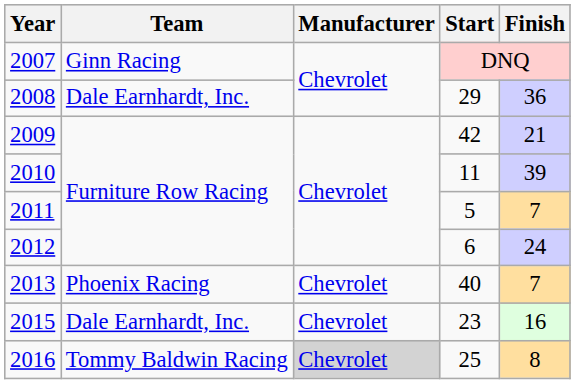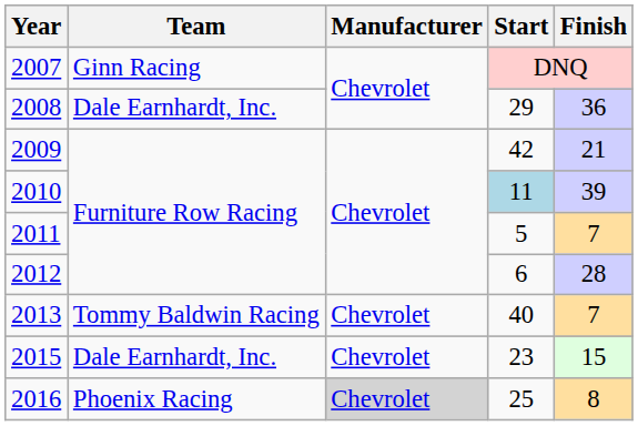 <table class="wikitable" style="font-size: 90%;">
 <tr>
 <th>Year</th>
 <th>Team</th>
 <th>Manufacturer</th>
 <th>Start</th>
 <th>Finish</th>
 </tr>
 <tr>
 <td><a href='#'>2007</a></td>
 <td nowrap><a href='#'>Ginn Racing</a></td>
 <td rowspan=2><a href='#'>Chevrolet</a></td>
 <td align=center colspan=2 style="background:#FFCFCF;">DNQ</td>
 </tr>
 <tr>
 <td><a href='#'>2008</a></td>
 <td nowrap><a href='#'>Dale Earnhardt, Inc.</a></td>
 <td align=center>29</td>
 <td align=center style="background:#CFCFFF;">36</td>
 </tr>
 <tr>
 <td><a href='#'>2009</a></td>
 <td rowspan=4 nowrap><a href='#'>Furniture Row Racing</a></td>
 <td rowspan=4><a href='#'>Chevrolet</a></td>
 <td align=center>42</td>
 <td align=center style="background:#CFCFFF;">21</td>
 </tr>
 <tr>
 <td><a href='#'>2010</a></td>
-<td align=center>11</td>
+<td align=center style="background: lightblue;">11</td>
 <td align=center style="background:#CFCFFF;">39</td>
 </tr>
 <tr>
 <td><a href='#'>2011</a></td>
 <td align=center>5</td>
 <td align=center style="background:#FFDF9F;">7</td>
 </tr>
 <tr>
 <td><a href='#'>2012</a></td>
 <td align=center>6</td>
-<td align=center style="background:#CFCFFF;">24</td>
+<td align=center style="background:#CFCFFF;">28</td>
 </tr>
 <tr>
 <td><a href='#'>2013</a></td>
-<td nowrap><a href='#'>Phoenix Racing</a></td>
+<td nowrap><a href='#'>Tommy Baldwin Racing</a></td>
 <td><a href='#'>Chevrolet</a></td>
 <td align=center>40</td>
 <td align=center style="background:#FFDF9F;">7</td>
 </tr>
 <tr>
 <td><a href='#'>2015</a></td>
 <td nowrap><a href='#'>Dale Earnhardt, Inc.</a></td>
 <td><a href='#'>Chevrolet</a></td>
 <td align=center>23</td>
-<td align=center style="background:#DFFFDF;">16</td>
+<td align=center style="background:#DFFFDF;">15</td>
 </tr>
 <tr>
 <td><a href='#'>2016</a></td>
-<td nowrap><a href='#'>Tommy Baldwin Racing</a></td>
+<td nowrap><a href='#'>Phoenix Racing</a></td>
 <td style="background: lightgrey;"><a href='#'>Chevrolet</a></td>
 <td align=center>25</td>
 <td align=center style="background:#FFDF9F;">8</td>
 </tr>
 </table>
